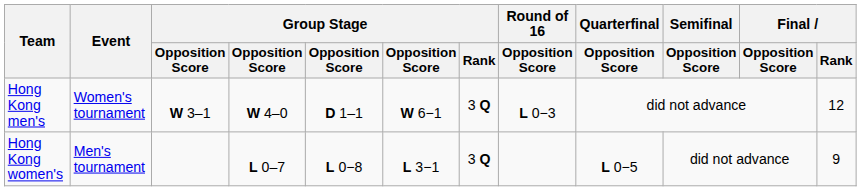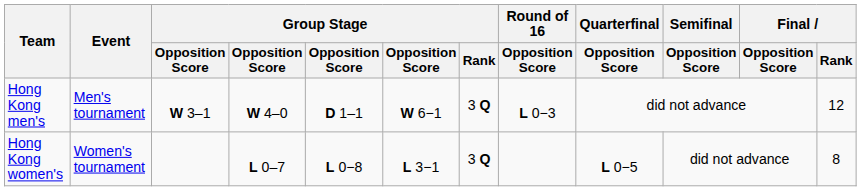 <table class=wikitable style=font-size:90%;text-align:center>
 <tr>
 <th rowspan=2>Team</th>
 <th rowspan=2>Event</th>
 <th colspan=5>Group Stage</th>
 <th>Round of 16</th>
 <th>Quarterfinal</th>
 <th>Semifinal</th>
 <th colspan=2>Final / </th>
 </tr>
 <tr style=font-size:95%>
 <th>Opposition<br>Score</th>
 <th>Opposition<br>Score</th>
 <th>Opposition<br>Score</th>
 <th>Opposition<br>Score</th>
 <th>Rank</th>
 <th>Opposition<br>Score</th>
 <th>Opposition<br>Score</th>
 <th>Opposition<br>Score</th>
 <th>Opposition<br>Score</th>
 <th>Rank</th>
 </tr>
 <tr>
 <td align=left><a href='#'>Hong Kong men's</a></td>
-<td align=left><a href='#'>Women's tournament</a></td>
+<td align=left><a href='#'>Men's tournament</a></td>
 <td><br><strong>W</strong> 3–1</td>
 <td><br><strong>W</strong> 4–0</td>
 <td><br><strong>D</strong> 1–1</td>
 <td><br><strong>W</strong> 6−1</td>
 <td>3 <strong>Q</strong></td>
 <td><br><strong>L</strong> 0−3</td>
 <td align center colspan=3>did not advance</td>
 <td>12</td>
 </tr>
 <tr>
 <td align=left><a href='#'>Hong Kong women's</a></td>
-<td align=left><a href='#'>Men's tournament</a></td>
+<td align=left><a href='#'>Women's tournament</a></td>
 <td></td>
 <td><br><strong>L</strong> 0–7</td>
 <td><br><strong>L</strong> 0−8</td>
 <td><br><strong>L</strong> 3−1</td>
 <td>3 <strong>Q</strong></td>
 <td></td>
 <td><br><strong>L</strong> 0−5</td>
 <td align=center colspan=2>did not advance</td>
-<td>9</td>
+<td>8</td>
 </tr>
 </table>
